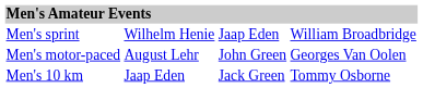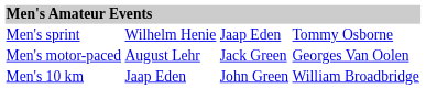 <table>
 <tr bgcolor="#cccccc">
 <td colspan=7><strong>Men's Amateur Events</strong></td>
 </tr>
 <tr>
 <td><a href='#'>Men's sprint</a> <br></td>
 <td><a href='#'>Wilhelm Henie</a><br></td>
 <td><a href='#'>Jaap Eden</a><br></td>
-<td><a href='#'>William Broadbridge</a><br></td>
+<td><a href='#'>Tommy Osborne</a><br></td>
 </tr>
 <tr>
 <td><a href='#'>Men's motor-paced</a><br></td>
 <td><a href='#'>August Lehr</a><br></td>
-<td><a href='#'>John Green</a><br></td>
+<td><a href='#'>Jack Green</a><br></td>
 <td><a href='#'>Georges Van Oolen</a><br></td>
 </tr>
 <tr>
 <td><a href='#'>Men's 10 km</a> <br></td>
 <td><a href='#'>Jaap Eden</a><br></td>
-<td><a href='#'>Jack Green</a><br></td>
-<td><a href='#'>Tommy Osborne</a><br></td>
+<td><a href='#'>John Green</a><br></td>
+<td><a href='#'>William Broadbridge</a><br></td>
 </tr>
 </table>
